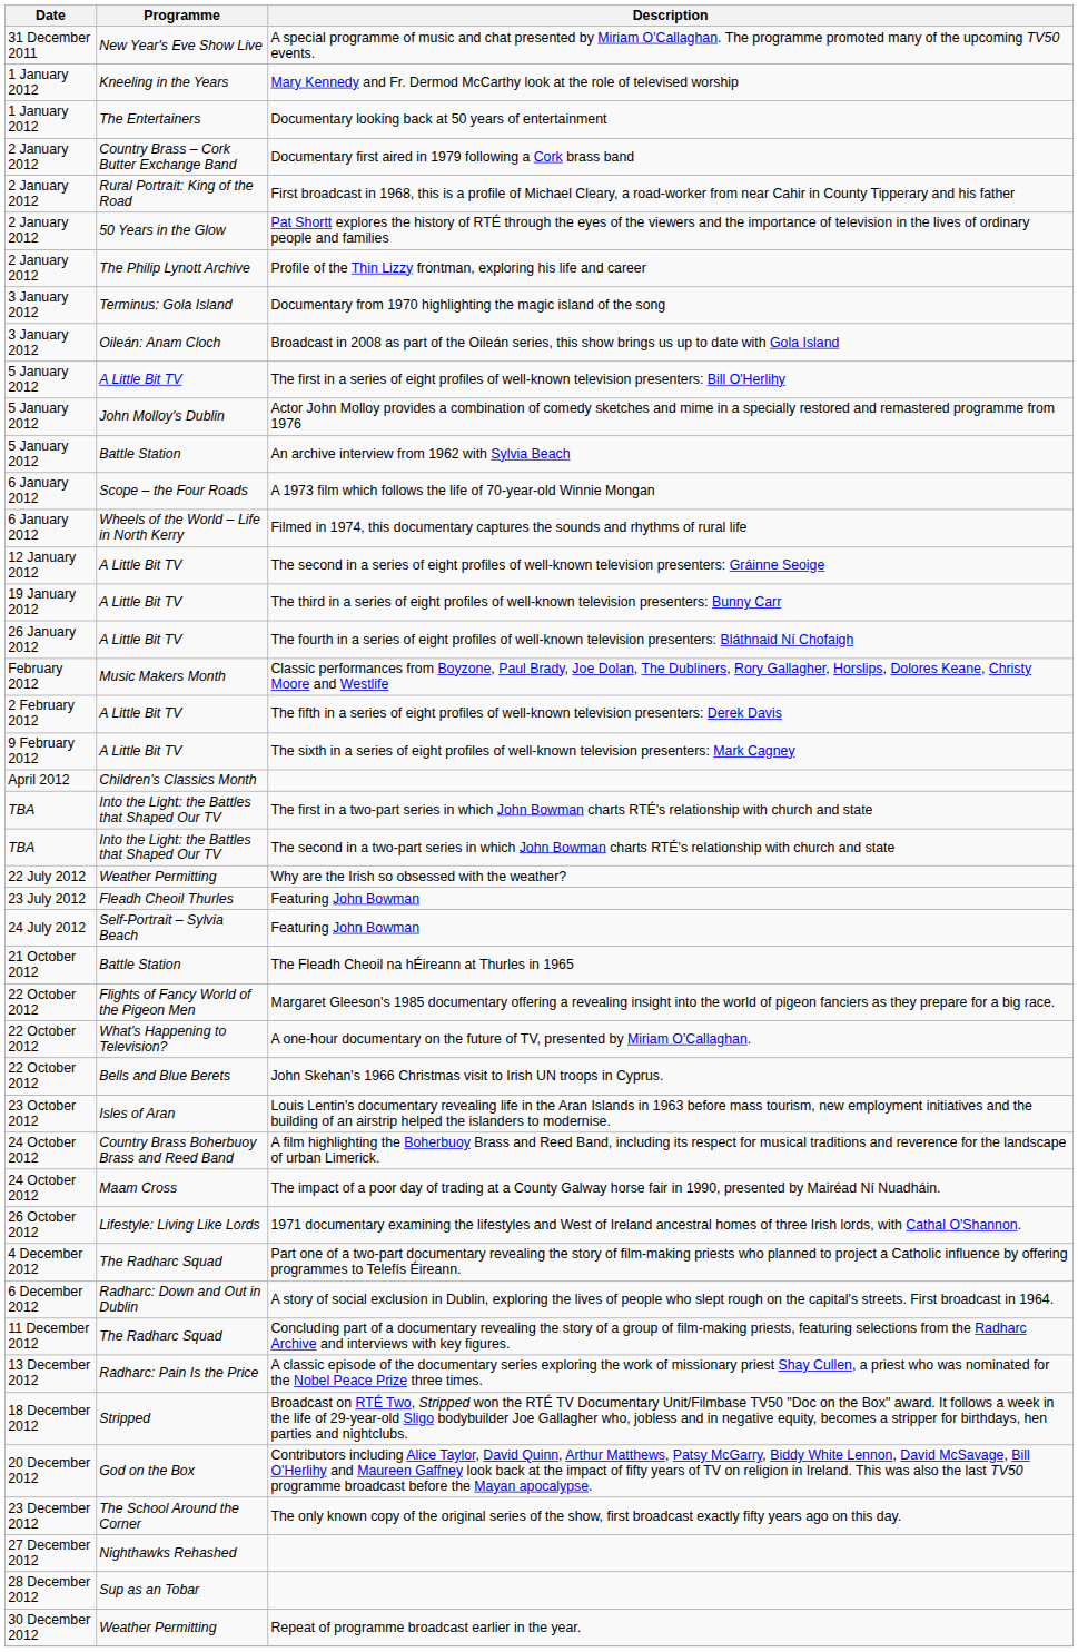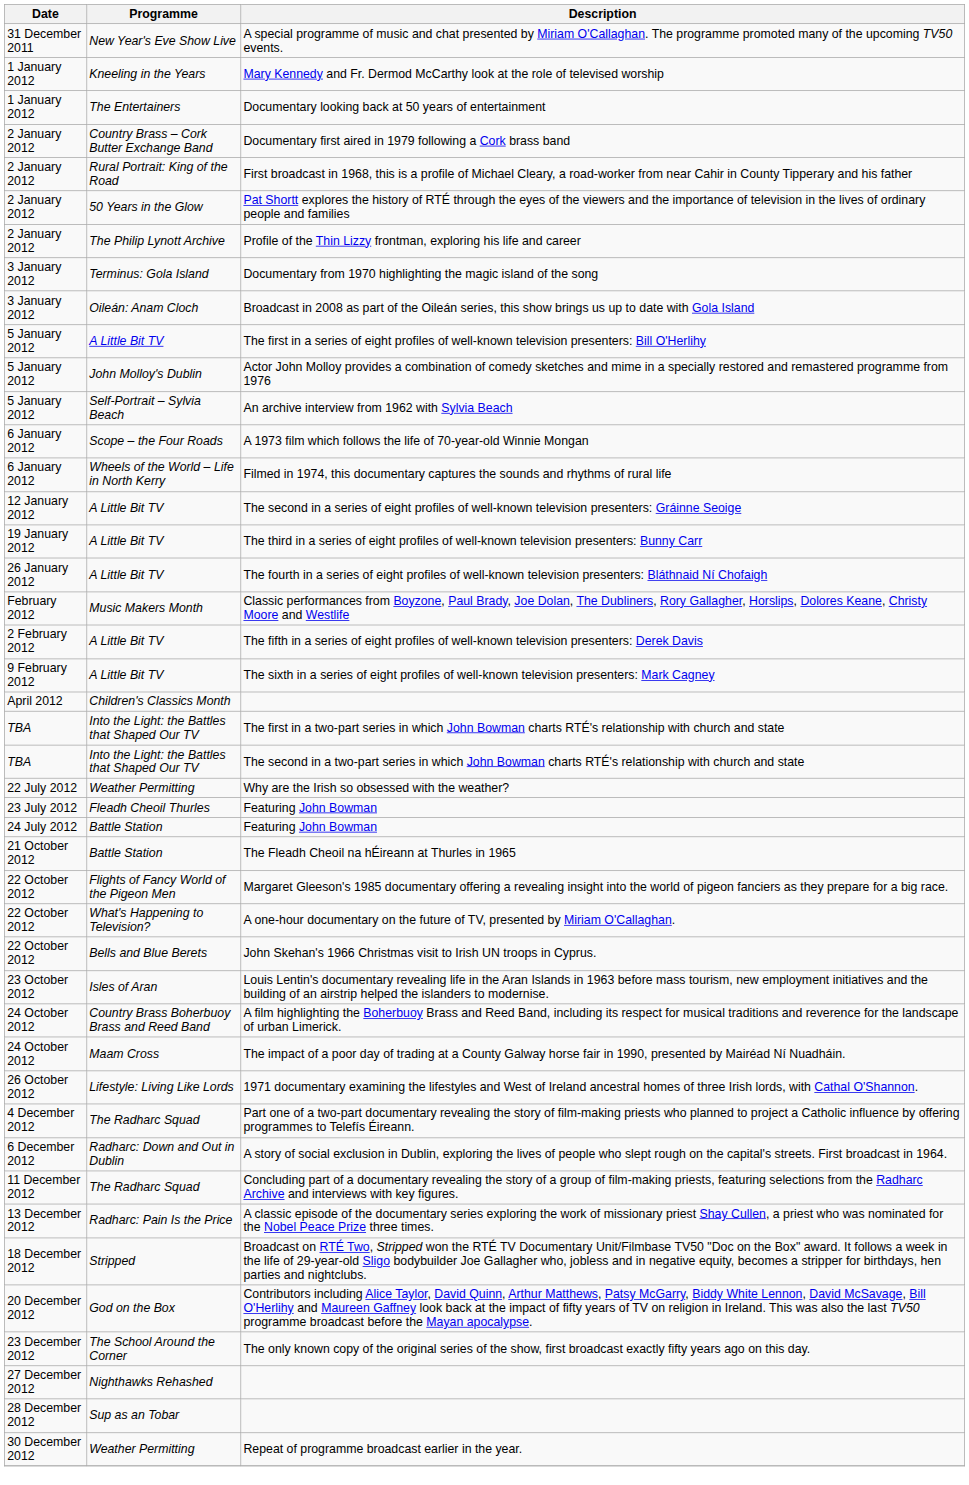 <table class="wikitable sortable">
 <tr>
 <th>Date</th>
 <th>Programme</th>
 <th>Description</th>
 </tr>
 <tr>
 <td>31 December 2011</td>
 <td><em>New Year's Eve Show Live</em></td>
 <td>A special programme of music and chat presented by <a href='#'>Miriam O'Callaghan</a>. The programme promoted many of the upcoming <em>TV50</em> events.</td>
 </tr>
 <tr>
 <td>1 January 2012</td>
 <td><em>Kneeling in the Years</em></td>
 <td><a href='#'>Mary Kennedy</a> and Fr. Dermod McCarthy look at the role of televised worship</td>
 </tr>
 <tr>
 <td>1 January 2012</td>
 <td><em>The Entertainers</em></td>
 <td>Documentary looking back at 50 years of entertainment</td>
 </tr>
 <tr>
 <td>2 January 2012</td>
 <td><em>Country Brass – Cork Butter Exchange Band</em></td>
 <td>Documentary first aired in 1979 following a <a href='#'>Cork</a> brass band</td>
 </tr>
 <tr>
 <td>2 January 2012</td>
 <td><em>Rural Portrait: King of the Road</em></td>
 <td>First broadcast in 1968, this is a profile of Michael Cleary, a road-worker from near Cahir in County Tipperary and his father</td>
 </tr>
 <tr>
 <td>2 January 2012</td>
 <td><em>50 Years in the Glow</em></td>
 <td><a href='#'>Pat Shortt</a> explores the history of RTÉ through the eyes of the viewers and the importance of television in the lives of ordinary people and families</td>
 </tr>
 <tr>
 <td>2 January 2012</td>
 <td><em>The Philip Lynott Archive</em></td>
 <td>Profile of the <a href='#'>Thin Lizzy</a> frontman, exploring his life and career</td>
 </tr>
 <tr>
 <td>3 January 2012</td>
 <td><em>Terminus: Gola Island</em></td>
 <td>Documentary from 1970 highlighting the magic island of the song</td>
 </tr>
 <tr>
 <td>3 January 2012</td>
 <td><em>Oileán: Anam Cloch</em></td>
 <td>Broadcast in 2008 as part of the Oileán series, this show brings us up to date with <a href='#'>Gola Island</a></td>
 </tr>
 <tr>
 <td>5 January 2012</td>
 <td><em><a href='#'>A Little Bit TV</a></em></td>
 <td>The first in a series of eight profiles of well-known television presenters: <a href='#'>Bill O'Herlihy</a></td>
 </tr>
 <tr>
 <td>5 January 2012</td>
 <td><em>John Molloy's Dublin</em></td>
 <td>Actor John Molloy provides a combination of comedy sketches and mime in a specially restored and remastered programme from 1976</td>
 </tr>
 <tr>
 <td>5 January 2012</td>
-<td><em>Battle Station</em></td>
+<td><em>Self-Portrait – Sylvia Beach</em></td>
 <td>An archive interview from 1962 with <a href='#'>Sylvia Beach</a></td>
 </tr>
 <tr>
 <td>6 January 2012</td>
 <td><em>Scope – the Four Roads</em></td>
 <td>A 1973 film which follows the life of 70-year-old Winnie Mongan</td>
 </tr>
 <tr>
 <td>6 January 2012</td>
 <td><em>Wheels of the World – Life in North Kerry</em></td>
 <td>Filmed in 1974, this documentary captures the sounds and rhythms of rural life</td>
 </tr>
 <tr>
 <td>12 January 2012</td>
 <td><em>A Little Bit TV</em></td>
 <td>The second in a series of eight profiles of well-known television presenters: <a href='#'>Gráinne Seoige</a></td>
 </tr>
 <tr>
 <td>19 January 2012</td>
 <td><em>A Little Bit TV</em></td>
 <td>The third in a series of eight profiles of well-known television presenters: <a href='#'>Bunny Carr</a></td>
 </tr>
 <tr>
 <td>26 January 2012</td>
 <td><em>A Little Bit TV</em></td>
 <td>The fourth in a series of eight profiles of well-known television presenters: <a href='#'>Bláthnaid Ní Chofaigh</a></td>
 </tr>
 <tr>
 <td>February 2012</td>
 <td><em>Music Makers Month</em></td>
 <td>Classic performances from <a href='#'>Boyzone</a>, <a href='#'>Paul Brady</a>, <a href='#'>Joe Dolan</a>, <a href='#'>The Dubliners</a>, <a href='#'>Rory Gallagher</a>, <a href='#'>Horslips</a>, <a href='#'>Dolores Keane</a>, <a href='#'>Christy Moore</a> and <a href='#'>Westlife</a></td>
 </tr>
 <tr>
 <td>2 February 2012</td>
 <td><em>A Little Bit TV</em></td>
 <td>The fifth in a series of eight profiles of well-known television presenters: <a href='#'>Derek Davis</a></td>
 </tr>
 <tr>
 <td>9 February 2012</td>
 <td><em>A Little Bit TV</em></td>
 <td>The sixth in a series of eight profiles of well-known television presenters: <a href='#'>Mark Cagney</a></td>
 </tr>
 <tr>
 <td>April 2012</td>
 <td><em>Children's Classics Month</em></td>
 <td></td>
 </tr>
 <tr>
 <td><em>TBA</em></td>
 <td><em>Into the Light: the Battles that Shaped Our TV</em></td>
 <td>The first in a two-part series in which <a href='#'>John Bowman</a> charts RTÉ's relationship with church and state</td>
 </tr>
 <tr>
 <td><em>TBA</em></td>
 <td><em>Into the Light: the Battles that Shaped Our TV</em></td>
 <td>The second in a two-part series in which <a href='#'>John Bowman</a> charts RTÉ's relationship with church and state</td>
 </tr>
 <tr>
 <td>22 July 2012</td>
 <td><em>Weather Permitting</em></td>
 <td>Why are the Irish so obsessed with the weather?</td>
 </tr>
 <tr>
 <td>23 July 2012</td>
 <td><em>Fleadh Cheoil Thurles</em></td>
 <td>Featuring <a href='#'>John Bowman</a></td>
 </tr>
 <tr>
 <td>24 July 2012</td>
-<td><em>Self-Portrait – Sylvia Beach</em></td>
+<td><em>Battle Station</em></td>
 <td>Featuring <a href='#'>John Bowman</a></td>
 </tr>
 <tr>
 <td>21 October 2012</td>
 <td><em>Battle Station</em></td>
 <td>The Fleadh Cheoil na hÉireann at Thurles in 1965</td>
 </tr>
 <tr>
 <td>22 October 2012</td>
 <td><em>Flights of Fancy World of the Pigeon Men</em></td>
 <td>Margaret Gleeson's 1985 documentary offering a revealing insight into the world of pigeon fanciers as they prepare for a big race.</td>
 </tr>
 <tr>
 <td>22 October 2012</td>
 <td><em>What's Happening to Television?</em></td>
 <td>A one-hour documentary on the future of TV, presented by <a href='#'>Miriam O'Callaghan</a>.</td>
 </tr>
 <tr>
 <td>22 October 2012</td>
 <td><em>Bells and Blue Berets</em></td>
 <td>John Skehan's 1966 Christmas visit to Irish UN troops in Cyprus.</td>
 </tr>
 <tr>
 <td>23 October 2012</td>
 <td><em>Isles of Aran</em></td>
 <td>Louis Lentin's documentary revealing life in the Aran Islands in 1963 before mass tourism, new employment initiatives and the building of an airstrip helped the islanders to modernise.</td>
 </tr>
 <tr>
 <td>24 October 2012</td>
 <td><em>Country Brass Boherbuoy Brass and Reed Band</em></td>
 <td>A film highlighting the <a href='#'>Boherbuoy</a> Brass and Reed Band, including its respect for musical traditions and reverence for the landscape of urban Limerick.</td>
 </tr>
 <tr>
 <td>24 October 2012</td>
 <td><em>Maam Cross</em></td>
 <td>The impact of a poor day of trading at a County Galway horse fair in 1990, presented by Mairéad Ní Nuadháin.</td>
 </tr>
 <tr>
 <td>26 October 2012</td>
 <td><em>Lifestyle: Living Like Lords</em></td>
 <td>1971 documentary examining the lifestyles and West of Ireland ancestral homes of three Irish lords, with <a href='#'>Cathal O'Shannon</a>.</td>
 </tr>
 <tr>
 <td>4 December 2012</td>
 <td><em>The Radharc Squad</em></td>
 <td>Part one of a two-part documentary revealing the story of film-making priests who planned to project a Catholic influence by offering programmes to Telefís Éireann.</td>
 </tr>
 <tr>
 <td>6 December 2012</td>
 <td><em>Radharc: Down and Out in Dublin</em></td>
 <td>A story of social exclusion in Dublin, exploring the lives of people who slept rough on the capital's streets. First broadcast in 1964.</td>
 </tr>
 <tr>
 <td>11 December 2012</td>
 <td><em>The Radharc Squad</em></td>
 <td>Concluding part of a documentary revealing the story of a group of film-making priests, featuring selections from the <a href='#'>Radharc Archive</a> and interviews with key figures.</td>
 </tr>
 <tr>
 <td>13 December 2012</td>
 <td><em>Radharc: Pain Is the Price</em></td>
 <td>A classic episode of the documentary series exploring the work of missionary priest <a href='#'>Shay Cullen</a>, a priest who was nominated for the <a href='#'>Nobel Peace Prize</a> three times.</td>
 </tr>
 <tr>
 <td>18 December 2012</td>
 <td><em>Stripped</em></td>
 <td>Broadcast on <a href='#'>RTÉ Two</a>, <em>Stripped</em> won the RTÉ TV Documentary Unit/Filmbase TV50 "Doc on the Box" award. It follows a week in the life of 29-year-old <a href='#'>Sligo</a> bodybuilder Joe Gallagher who, jobless and in negative equity, becomes a stripper for birthdays, hen parties and nightclubs.</td>
 </tr>
 <tr>
 <td>20 December 2012</td>
 <td><em>God on the Box</em></td>
 <td>Contributors including <a href='#'>Alice Taylor</a>, <a href='#'>David Quinn</a>, <a href='#'>Arthur Matthews</a>, <a href='#'>Patsy McGarry</a>, <a href='#'>Biddy White Lennon</a>, <a href='#'>David McSavage</a>, <a href='#'>Bill O'Herlihy</a> and <a href='#'>Maureen Gaffney</a> look back at the impact of fifty years of TV on religion in Ireland. This was also the last <em>TV50</em> programme broadcast before the <a href='#'>Mayan apocalypse</a>.</td>
 </tr>
 <tr>
 <td>23 December 2012</td>
 <td><em>The School Around the Corner</em></td>
 <td>The only known copy of the original series of the show, first broadcast exactly fifty years ago on this day.</td>
 </tr>
 <tr>
 <td>27 December 2012</td>
 <td><em>Nighthawks Rehashed</em></td>
 <td></td>
 </tr>
 <tr>
 <td>28 December 2012</td>
 <td><em>Sup as an Tobar</em></td>
 <td></td>
 </tr>
 <tr>
 <td>30 December 2012</td>
 <td><em>Weather Permitting</em></td>
 <td>Repeat of programme broadcast earlier in the year.</td>
 </tr>
 <tr>
 </tr>
 </table>
